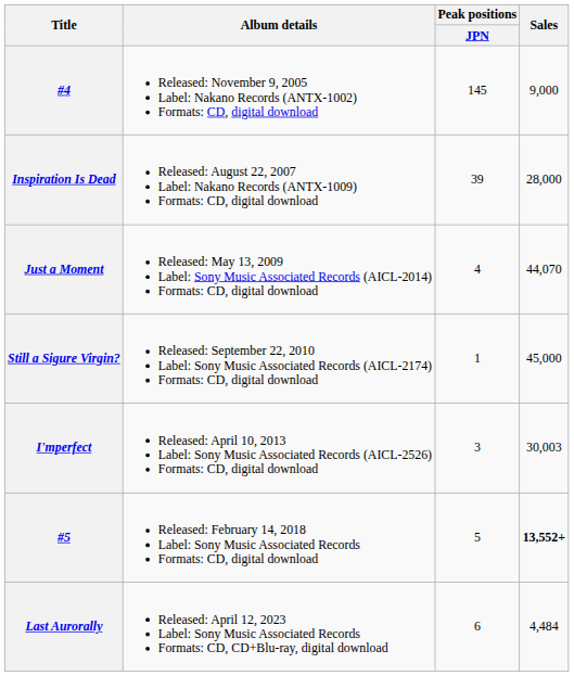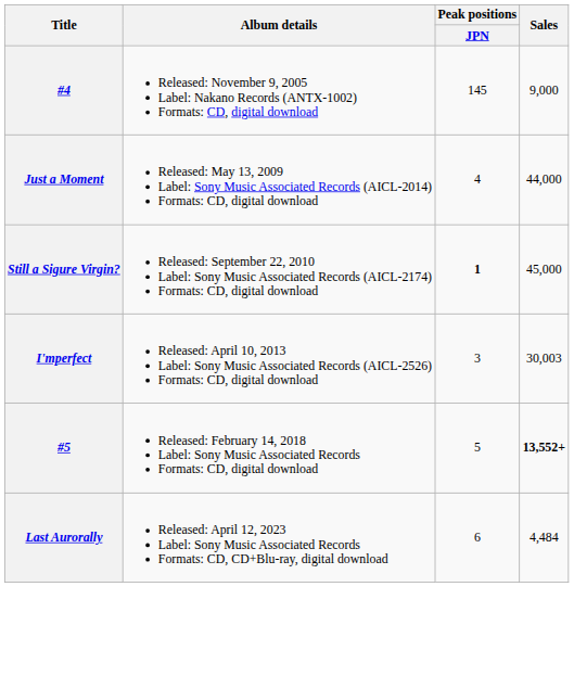 <table class="wikitable plainrowheaders">
 <tr>
 <th scope="col" rowspan="2">Title</th>
 <th scope="col" rowspan="2">Album details</th>
 <th scope="col" colspan="1">Peak positions</th>
 <th scope="col" rowspan="2">Sales<br></th>
 </tr>
 <tr>
 <th scope="col"><a href='#'>JPN</a><br></th>
 </tr>
 <tr>
 <th scope="row"><em><a href='#'>#4</a></em></th>
 <td><br><ul><li>Released: November 9, 2005</li><li>Label: Nakano Records (ANTX-1002)</li><li>Formats: <a href='#'>CD</a>, <a href='#'>digital download</a></li></ul></td>
 <td align="center">145</td>
 <td align="center">9,000</td>
 </tr>
 <tr>
-<th scope="row"><em><a href='#'>Inspiration Is Dead</a></em></th>
-<td><br><ul><li>Released: August 22, 2007</li><li>Label: Nakano Records (ANTX-1009)</li><li>Formats: CD, digital download</li></ul></td>
-<td align="center">39</td>
-<td align="center">28,000</td>
-</tr>
-<tr>
 <th scope="row"><em><a href='#'>Just a Moment</a></em></th>
 <td><br><ul><li>Released: May 13, 2009</li><li>Label: <a href='#'>Sony Music Associated Records</a> (AICL-2014)</li><li>Formats: CD, digital download</li></ul></td>
 <td align="center">4</td>
-<td align="center">44,070</td>
+<td align="center">44,000</td>
 </tr>
 <tr>
 <th scope="row"><em><a href='#'>Still a Sigure Virgin?</a></em></th>
 <td><br><ul><li>Released: September 22, 2010</li><li>Label: Sony Music Associated Records (AICL-2174)</li><li>Formats: CD, digital download</li></ul></td>
-<td align="center">1</td>
+<td align="center"><strong>1</strong></td>
 <td align="center">45,000</td>
 </tr>
 <tr>
 <th scope="row"><em><a href='#'>I'mperfect</a></em></th>
 <td><br><ul><li>Released: April 10, 2013</li><li>Label: Sony Music Associated Records (AICL-2526)</li><li>Formats: CD, digital download</li></ul></td>
 <td align="center">3</td>
 <td align="center">30,003</td>
 </tr>
 <tr>
 <th scope="row"><em><a href='#'>#5</a></em></th>
 <td><br><ul><li>Released: February 14, 2018</li><li>Label: Sony Music Associated Records</li><li>Formats: CD, digital download</li></ul></td>
 <td align="center">5</td>
 <td align="center"><strong>13,552+</strong></td>
 </tr>
 <tr>
 <th scope="row"><em><a href='#'>Last Aurorally</a></em></th>
 <td><br><ul><li>Released: April 12, 2023</li><li>Label: Sony Music Associated Records</li><li>Formats: CD, CD+Blu-ray, digital download</li></ul></td>
 <td align="center">6</td>
 <td align="center">4,484</td>
 </tr>
 </table>
